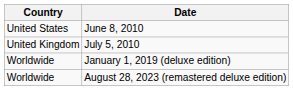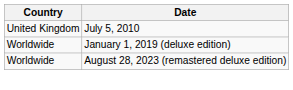 <table class="wikitable">
 <tr>
 <th>Country</th>
 <th>Date</th>
-</tr>
-<tr>
-<td>United States</td>
-<td>June 8, 2010</td>
 </tr>
 <tr>
 <td>United Kingdom</td>
 <td>July 5, 2010</td>
 </tr>
 <tr>
 <td>Worldwide</td>
 <td>January 1, 2019 (deluxe edition)</td>
 </tr>
 <tr>
 <td>Worldwide</td>
 <td>August 28, 2023 (remastered deluxe edition)</td>
 </tr>
 </table>
